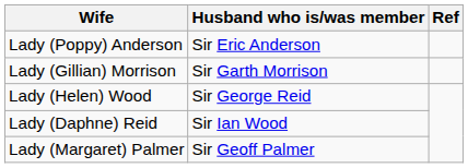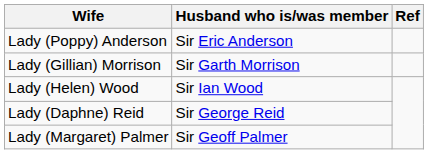 <table class="wikitable">
 <tr>
 <th>Wife</th>
 <th>Husband who is/was member</th>
 <th colspan=3>Ref</th>
 </tr>
 <tr>
 <td>Lady (Poppy) Anderson</td>
 <td>Sir <a href='#'>Eric Anderson</a></td>
 <td></td>
 </tr>
 <tr>
 <td>Lady (Gillian) Morrison</td>
 <td>Sir <a href='#'>Garth Morrison</a></td>
 <td></td>
 </tr>
 <tr>
 <td>Lady (Helen) Wood</td>
-<td>Sir <a href='#'>George Reid</a></td>
+<td>Sir <a href='#'>Ian Wood</a></td>
 </tr>
 <tr>
 <td>Lady (Daphne) Reid</td>
-<td>Sir <a href='#'>Ian Wood</a></td>
+<td>Sir <a href='#'>George Reid</a></td>
 </tr>
 <tr>
 <td>Lady (Margaret) Palmer</td>
 <td>Sir <a href='#'>Geoff Palmer</a></td>
 </tr>
 </table>
